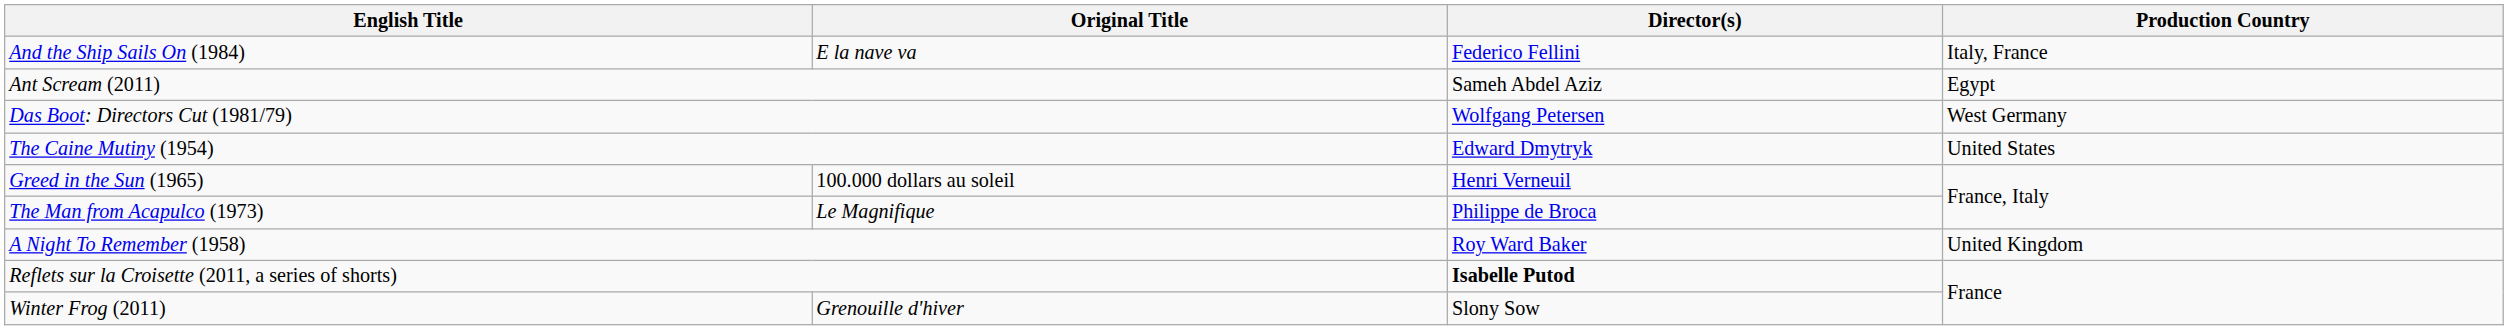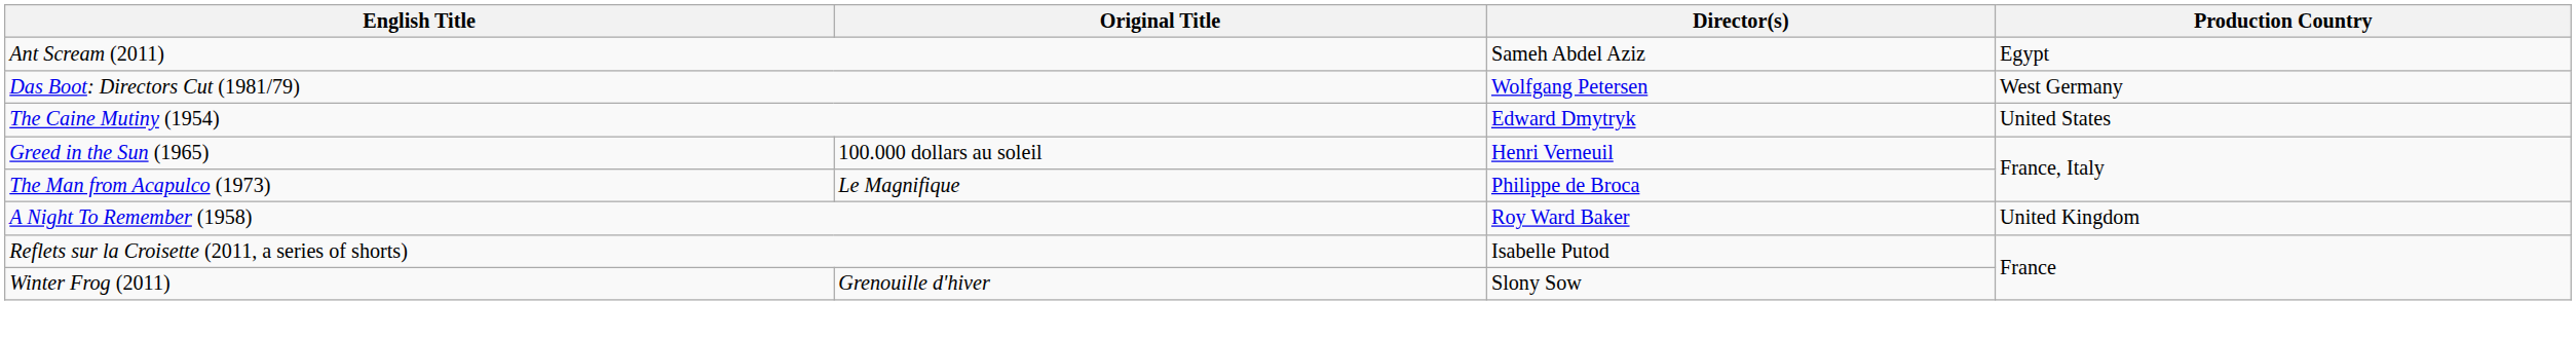 <table class="wikitable" style="width:100%" cellpadding="5">
 <tr>
 <th scope="col">English Title</th>
 <th scope="col">Original Title</th>
 <th scope="col">Director(s)</th>
 <th scope="col">Production Country</th>
-</tr>
-<tr>
-<td><em><a href='#'>And the Ship Sails On</a></em> (1984)</td>
-<td><em>E la nave va</em></td>
-<td data-sort-value="Fellini"><a href='#'>Federico Fellini</a></td>
-<td>Italy, France</td>
 </tr>
 <tr>
 <td colspan=2><em>Ant Scream</em> (2011)</td>
 <td data-sort-value="Aziz">Sameh Abdel Aziz</td>
 <td>Egypt</td>
 </tr>
 <tr>
 <td colspan=2 data-sort-value="Boot"><em><a href='#'>Das Boot</a>: Directors Cut</em> (1981/79)</td>
 <td data-sort-value="Petersen"><a href='#'>Wolfgang Petersen</a></td>
 <td>West Germany</td>
 </tr>
 <tr>
 <td colspan=2 data-sort-value="Caine"><em><a href='#'>The Caine Mutiny</a></em> (1954)</td>
 <td data-sort-value="Dmytryk"><a href='#'>Edward Dmytryk</a></td>
 <td>United States</td>
 </tr>
 <tr>
 <td><em><a href='#'>Greed in the Sun</a></em> (1965)</td>
 <td>100.000 dollars au soleil</td>
 <td data-sort-value="Verneuil"><a href='#'>Henri Verneuil</a></td>
 <td rowspan="2">France, Italy</td>
 </tr>
 <tr>
 <td data-sort-value="Man"><em><a href='#'>The Man from Acapulco</a></em> (1973)</td>
 <td><em>Le Magnifique</em></td>
 <td data-sort-value="Broca"><a href='#'>Philippe de Broca</a></td>
 </tr>
 <tr>
 <td colspan=2 data-sort-value="Night"><em><a href='#'>A Night To Remember</a></em> (1958)</td>
 <td data-sort-value="Baker"><a href='#'>Roy Ward Baker</a></td>
 <td>United Kingdom</td>
 </tr>
 <tr>
 <td colspan=2><em>Reflets sur la Croisette</em> (2011, a series of shorts)</td>
-<td data-sort-value="Putod"><strong>Isabelle Putod</strong></td>
+<td data-sort-value="Putod">Isabelle Putod</td>
 <td rowspan="2">France</td>
 </tr>
 <tr>
 <td><em>Winter Frog</em> (2011)</td>
 <td><em>Grenouille d'hiver</em></td>
 <td data-sort-value="Sow">Slony Sow</td>
 </tr>
 </table>
